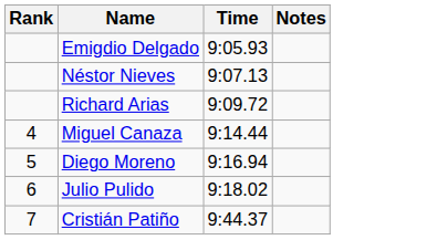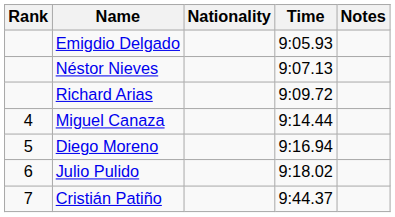 <table class="wikitable sortable" style="text-align:center">
 <tr>
 <th>Rank</th>
 <th>Name</th>
+<th>Nationality</th>
 <th>Time</th>
 <th>Notes</th>
 </tr>
 <tr>
 <td></td>
 <td align=left><a href='#'>Emigdio Delgado</a></td>
+<td align=left></td>
 <td>9:05.93</td>
 <td></td>
 </tr>
 <tr>
 <td></td>
 <td align=left><a href='#'>Néstor Nieves</a></td>
+<td align=left></td>
 <td>9:07.13</td>
 <td></td>
 </tr>
 <tr>
 <td></td>
 <td align=left><a href='#'>Richard Arias</a></td>
+<td align=left></td>
 <td>9:09.72</td>
 <td></td>
 </tr>
 <tr>
 <td>4</td>
 <td align=left><a href='#'>Miguel Canaza</a></td>
+<td align=left></td>
 <td>9:14.44</td>
 <td></td>
 </tr>
 <tr>
 <td>5</td>
 <td align=left><a href='#'>Diego Moreno</a></td>
+<td align=left></td>
 <td>9:16.94</td>
 <td></td>
 </tr>
 <tr>
 <td>6</td>
 <td align=left><a href='#'>Julio Pulido</a></td>
+<td align=left></td>
 <td>9:18.02</td>
 <td></td>
 </tr>
 <tr>
 <td>7</td>
 <td align=left><a href='#'>Cristián Patiño</a></td>
+<td align=left></td>
 <td>9:44.37</td>
 <td></td>
 </tr>
 </table>
